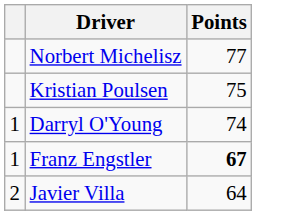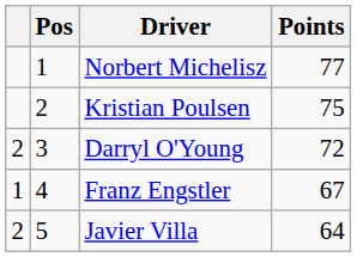 <table class="wikitable" style="font-size: 95%;">
 <tr>
 <th></th>
+<th>Pos</th>
 <th>Driver</th>
 <th>Points</th>
 </tr>
 <tr>
 <td align="left"></td>
+<td>1</td>
 <td> <a href='#'>Norbert Michelisz</a></td>
 <td align="right">77</td>
 </tr>
 <tr>
 <td align="left"></td>
+<td>2</td>
 <td> <a href='#'>Kristian Poulsen</a></td>
 <td align="right">75</td>
 </tr>
 <tr>
-<td align="left"> 1</td>
+<td align="left"> 2</td>
+<td>3</td>
 <td> <a href='#'>Darryl O'Young</a></td>
-<td align="right">74</td>
+<td align="right">72</td>
 </tr>
 <tr>
 <td align="left"> 1</td>
+<td>4</td>
 <td> <a href='#'>Franz Engstler</a></td>
-<td align="right"><strong>67</strong></td>
+<td align="right">67</td>
 </tr>
 <tr>
 <td align="left"> 2</td>
+<td>5</td>
 <td> <a href='#'>Javier Villa</a></td>
 <td align="right">64</td>
 </tr>
 </table>
